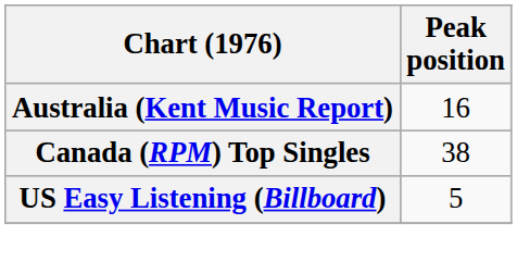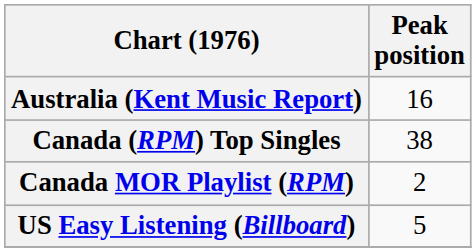 <table class="wikitable sortable plainrowheaders">
 <tr>
 <th>Chart (1976)</th>
 <th>Peak<br>position</th>
 </tr>
 <tr>
 <th scope="row">Australia (<a href='#'>Kent Music Report</a>)</th>
 <td align="center">16</td>
 </tr>
 <tr>
 <th scope="row">Canada (<em><a href='#'>RPM</a></em>) Top Singles</th>
 <td align="center">38</td>
 </tr>
 <tr>
+<th scope="row">Canada <a href='#'>MOR Playlist</a> (<em><a href='#'>RPM</a></em>)</th>
+<td align="center">2</td>
+</tr>
+<tr>
 <th scope="row">US <a href='#'>Easy Listening</a> (<em><a href='#'>Billboard</a></em>)</th>
 <td align="center">5</td>
 </tr>
 <tr>
 </tr>
 </table>
